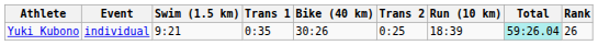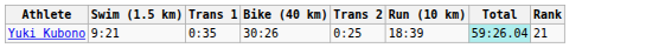 <table class="wikitable" border="1">
 <tr>
 <th>Athlete</th>
-<th>Event</th>
 <th>Swim (1.5 km)</th>
 <th>Trans 1</th>
 <th>Bike (40 km)</th>
 <th>Trans 2</th>
 <th>Run (10 km)</th>
 <th>Total</th>
 <th>Rank</th>
 </tr>
 <tr>
 <td><a href='#'>Yuki Kubono</a></td>
-<td><a href='#'>individual</a></td>
 <td>9:21</td>
 <td>0:35</td>
 <td>30:26</td>
 <td>0:25</td>
 <td>18:39</td>
 <td style="background: paleturquoise;">59:26.04</td>
-<td>26</td>
+<td>21</td>
 </tr>
 </table>
